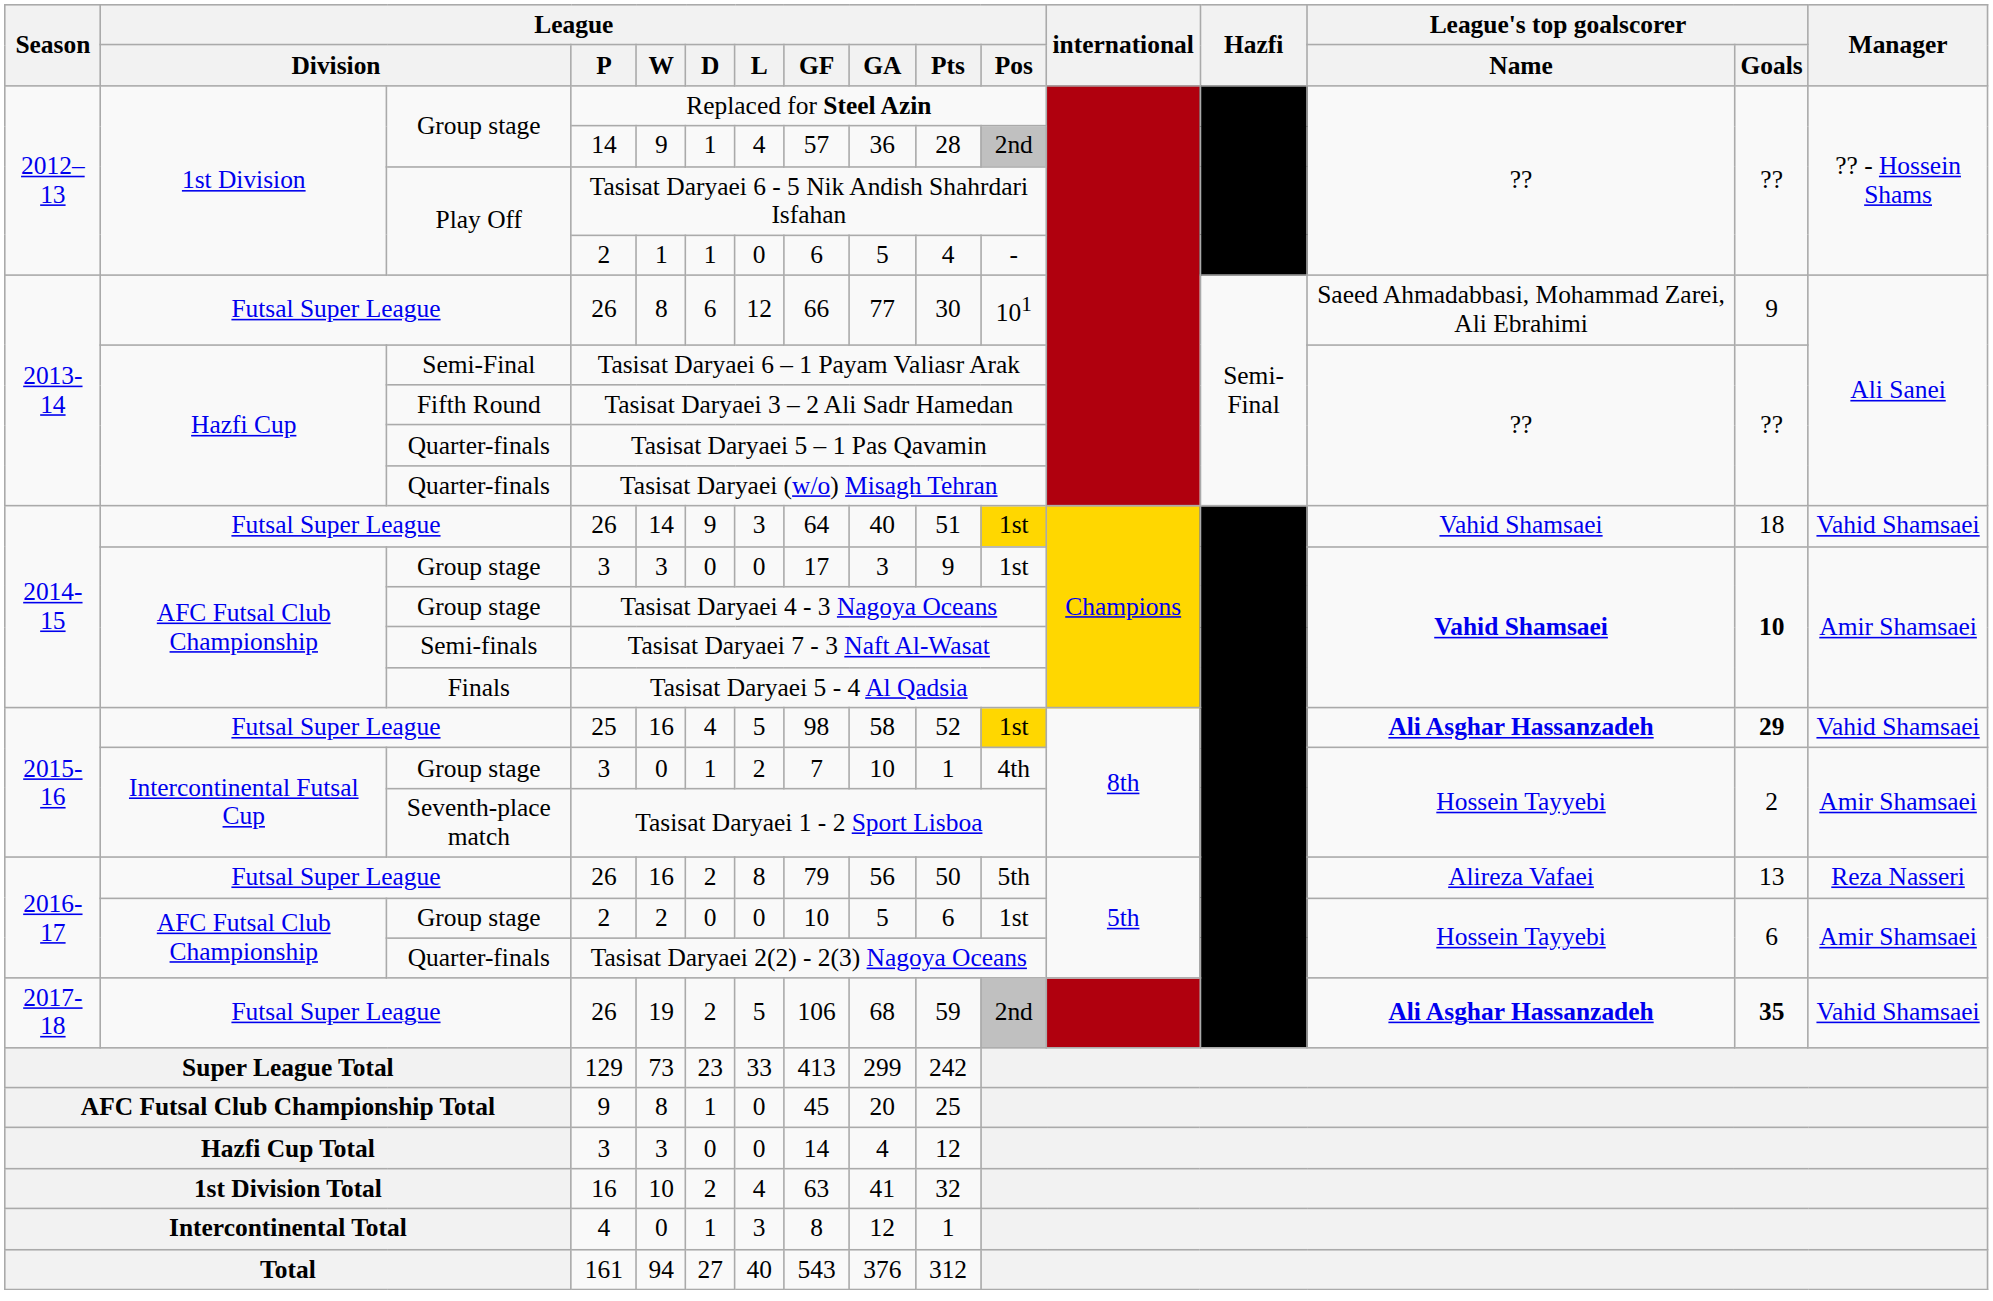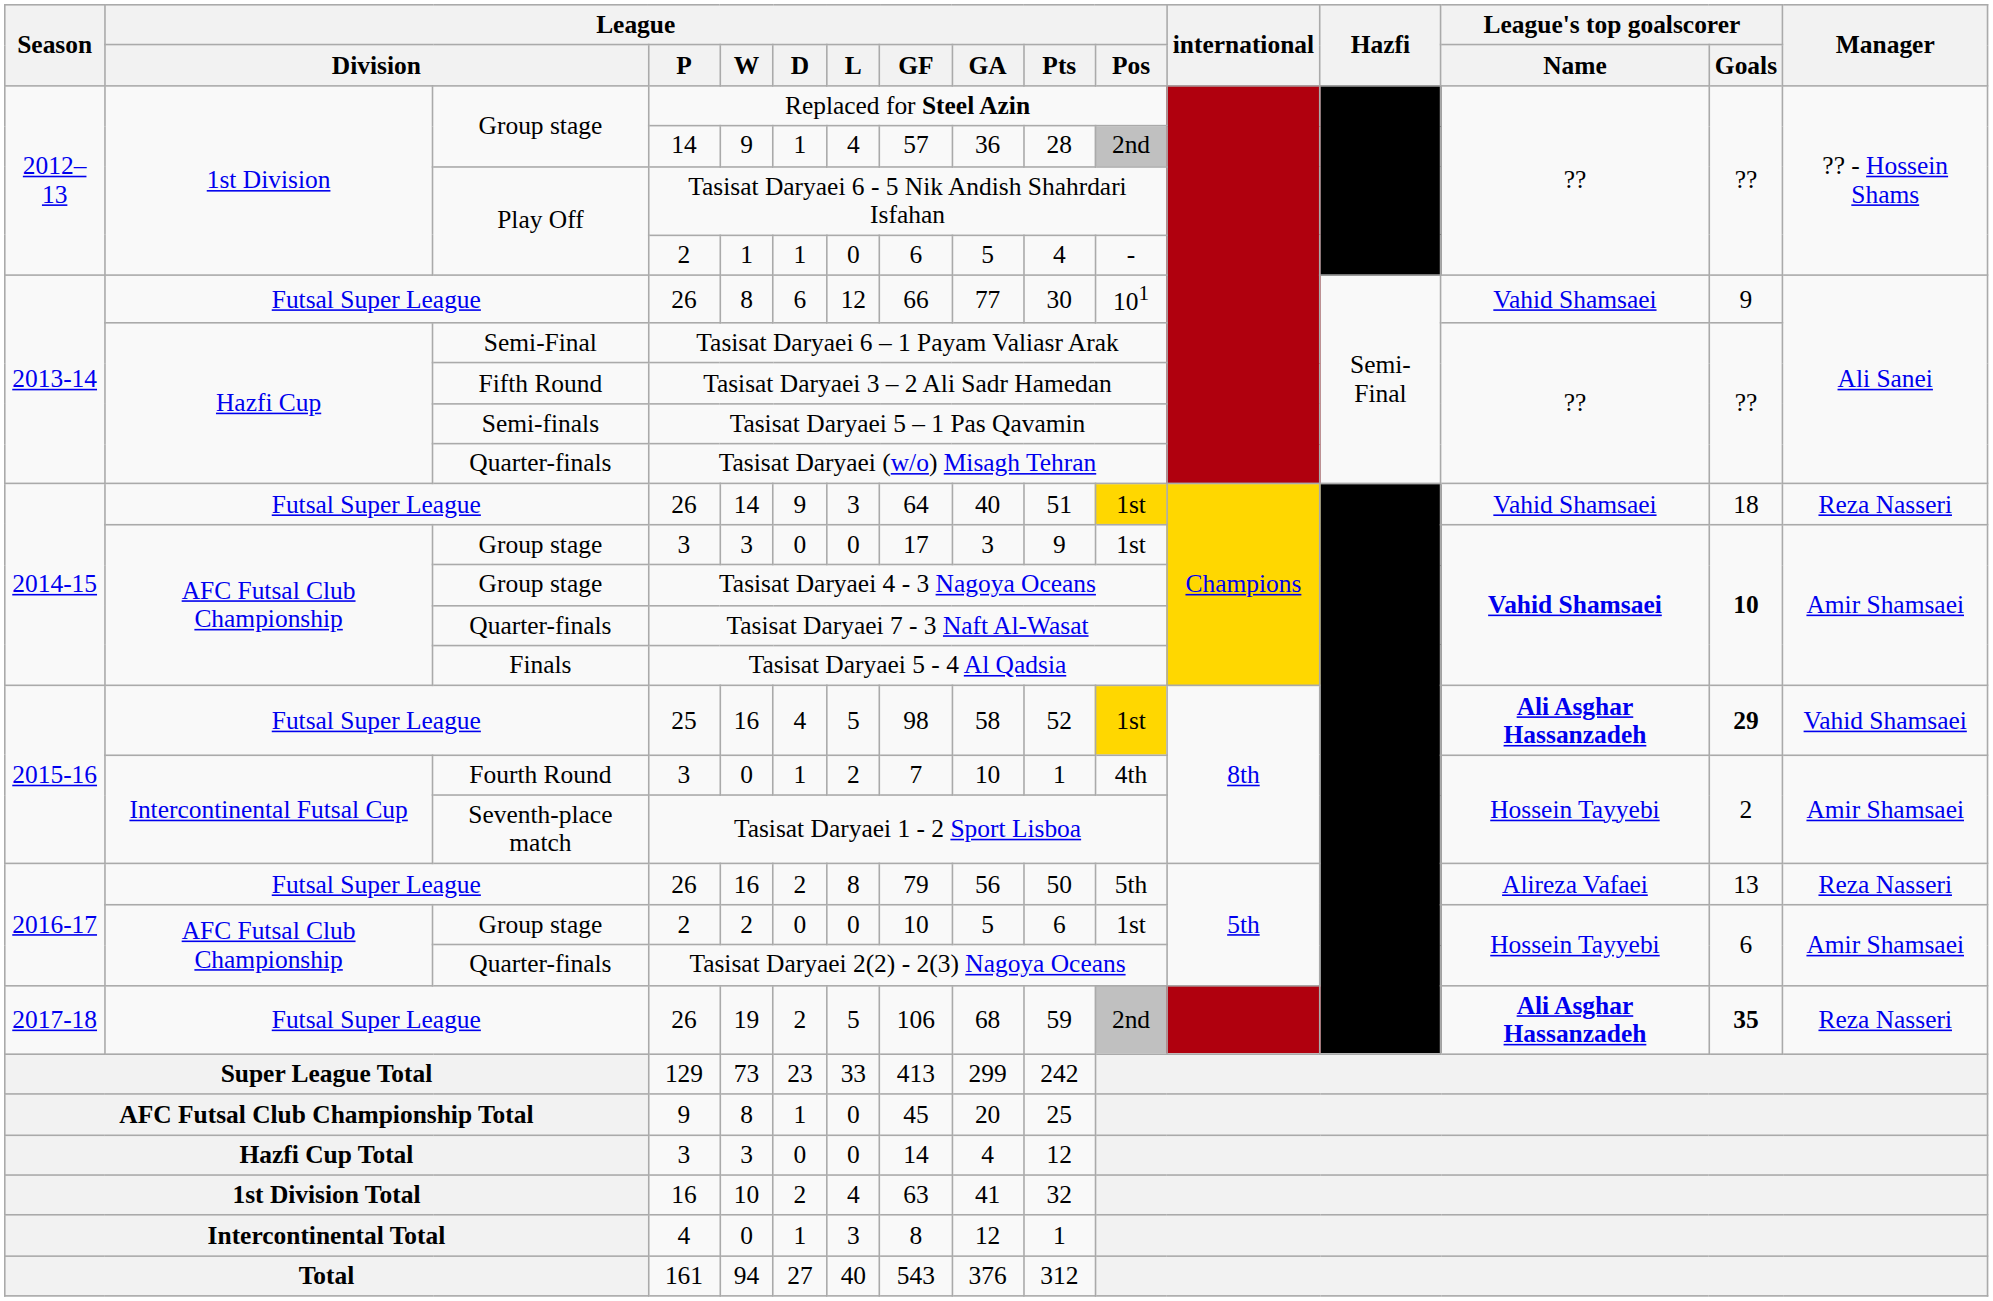 <table class="wikitable" style="text-align: center">
 <tr>
 <th rowspan=2>Season</th>
 <th colspan=10>League</th>
 <th rowspan=2>international</th>
 <th rowspan=2>Hazfi</th>
 <th colspan=2>League's top goalscorer</th>
 <th rowspan=2>Manager</th>
 </tr>
 <tr>
 <th colspan=2>Division</th>
 <th>P</th>
 <th>W</th>
 <th>D</th>
 <th>L</th>
 <th>GF</th>
 <th>GA</th>
 <th>Pts</th>
 <th>Pos</th>
 <th>Name</th>
 <th>Goals</th>
 </tr>
 <tr>
 <td rowspan=4><a href='#'>2012–13</a></td>
 <td rowspan=4 colspan=1><a href='#'>1st Division</a></td>
 <td rowspan=2 colspan=1>Group stage</td>
 <td colspan=8>Replaced for <strong>Steel Azin</strong></td>
 <td rowspan=9 bgcolor=Bronze></td>
 <td rowspan=4 bgcolor=#000000></td>
 <td rowspan=4>??</td>
 <td rowspan=4>??</td>
 <td rowspan=4>?? - <a href='#'>Hossein Shams</a></td>
 </tr>
 <tr>
 <td>14</td>
 <td>9</td>
 <td>1</td>
 <td>4</td>
 <td>57</td>
 <td>36</td>
 <td>28</td>
 <td bgcolor=silver>2nd</td>
 </tr>
 <tr>
 <td rowspan=2 colspan=1>Play Off</td>
 <td colspan=8>Tasisat Daryaei 6 - 5 Nik Andish Shahrdari Isfahan</td>
 </tr>
 <tr>
 <td>2</td>
 <td>1</td>
 <td>1</td>
 <td>0</td>
 <td>6</td>
 <td>5</td>
 <td>4</td>
 <td>-</td>
 </tr>
 <tr>
 <td rowspan=5><a href='#'>2013-14</a></td>
 <td colspan=2><a href='#'>Futsal Super League</a></td>
 <td>26</td>
 <td>8</td>
 <td>6</td>
 <td>12</td>
 <td>66</td>
 <td>77</td>
 <td>30</td>
 <td>10<sup>1</sup></td>
 <td rowspan=5>Semi-Final</td>
-<td>Saeed Ahmadabbasi, Mohammad Zarei, Ali Ebrahimi</td>
+<td><a href='#'>Vahid Shamsaei</a></td>
 <td>9</td>
 <td rowspan=5><a href='#'>Ali Sanei</a></td>
 </tr>
 <tr>
 <td rowspan=4><a href='#'>Hazfi Cup</a></td>
 <td>Semi-Final</td>
 <td colspan=8>Tasisat Daryaei 6 – 1 Payam Valiasr Arak</td>
 <td rowspan=4>??</td>
 <td rowspan=4>??</td>
 </tr>
 <tr>
 <td>Fifth Round</td>
 <td colspan=8>Tasisat Daryaei 3 – 2 Ali Sadr Hamedan</td>
 </tr>
 <tr>
-<td>Quarter-finals</td>
+<td>Semi-finals</td>
 <td colspan=8>Tasisat Daryaei 5 – 1 Pas Qavamin</td>
 </tr>
 <tr>
 <td>Quarter-finals</td>
 <td colspan=8>Tasisat Daryaei (<a href='#'>w/o</a>) <a href='#'>Misagh Tehran</a></td>
 </tr>
 <tr>
 <td rowspan=5><a href='#'>2014-15</a></td>
 <td colspan=2><a href='#'>Futsal Super League</a></td>
 <td>26</td>
 <td>14</td>
 <td>9</td>
 <td>3</td>
 <td>64</td>
 <td>40</td>
 <td>51</td>
 <td bgcolor=gold>1st</td>
 <td rowspan=5 bgcolor=gold><a href='#'>Champions</a></td>
 <td rowspan=12 bgcolor=#000000></td>
 <td><a href='#'>Vahid Shamsaei</a></td>
 <td>18</td>
-<td rowspan=1><a href='#'>Vahid Shamsaei</a></td>
+<td rowspan=1><a href='#'>Reza Nasseri</a></td>
 </tr>
 <tr>
 <td rowspan=4><a href='#'>AFC Futsal Club Championship</a></td>
 <td>Group stage</td>
 <td>3</td>
 <td>3</td>
 <td>0</td>
 <td>0</td>
 <td>17</td>
 <td>3</td>
 <td>9</td>
 <td>1st</td>
 <td rowspan=4><strong><a href='#'>Vahid Shamsaei</a></strong></td>
 <td rowspan=4><strong>10</strong></td>
 <td rowspan=4><a href='#'>Amir Shamsaei</a></td>
 </tr>
 <tr>
 <td>Group stage</td>
 <td colspan=8>Tasisat Daryaei 4 - 3  <a href='#'>Nagoya Oceans</a></td>
 </tr>
 <tr>
-<td>Semi-finals</td>
+<td>Quarter-finals</td>
 <td colspan=8>Tasisat Daryaei 7 - 3  <a href='#'>Naft Al-Wasat</a></td>
 </tr>
 <tr>
 <td>Finals</td>
 <td colspan=8>Tasisat Daryaei 5 - 4  <a href='#'>Al Qadsia</a></td>
 </tr>
 <tr>
 <td rowspan=3><a href='#'>2015-16</a></td>
 <td colspan=2><a href='#'>Futsal Super League</a></td>
 <td>25</td>
 <td>16</td>
 <td>4</td>
 <td>5</td>
 <td>98</td>
 <td>58</td>
 <td>52</td>
 <td bgcolor=gold>1st</td>
 <td rowspan=3><a href='#'>8th</a></td>
 <td><strong><a href='#'>Ali Asghar Hassanzadeh</a></strong></td>
 <td><strong>29</strong></td>
 <td rowspan=1><a href='#'>Vahid Shamsaei</a></td>
 </tr>
 <tr>
 <td rowspan=2><a href='#'>Intercontinental Futsal Cup</a></td>
-<td>Group stage</td>
+<td>Fourth Round</td>
 <td>3</td>
 <td>0</td>
 <td>1</td>
 <td>2</td>
 <td>7</td>
 <td>10</td>
 <td>1</td>
 <td>4th</td>
 <td rowspan=2><a href='#'>Hossein Tayyebi</a></td>
 <td rowspan=2>2</td>
 <td rowspan=2><a href='#'>Amir Shamsaei</a></td>
 </tr>
 <tr>
 <td>Seventh-place match</td>
 <td colspan=8>Tasisat Daryaei 1 - 2  <a href='#'>Sport Lisboa</a></td>
 </tr>
 <tr>
 <td rowspan=3><a href='#'>2016-17</a></td>
 <td colspan=2><a href='#'>Futsal Super League</a></td>
 <td>26</td>
 <td>16</td>
 <td>2</td>
 <td>8</td>
 <td>79</td>
 <td>56</td>
 <td>50</td>
 <td>5th</td>
 <td rowspan=3><a href='#'>5th</a></td>
 <td><a href='#'>Alireza Vafaei</a></td>
 <td>13</td>
 <td rowspan=1><a href='#'>Reza Nasseri</a></td>
 </tr>
 <tr>
 <td rowspan=2><a href='#'>AFC Futsal Club Championship</a></td>
 <td>Group stage</td>
 <td>2</td>
 <td>2</td>
 <td>0</td>
 <td>0</td>
 <td>10</td>
 <td>5</td>
 <td>6</td>
 <td>1st</td>
 <td rowspan=2><a href='#'>Hossein Tayyebi</a></td>
 <td rowspan=2>6</td>
 <td rowspan=2><a href='#'>Amir Shamsaei</a></td>
 </tr>
 <tr>
 <td>Quarter-finals</td>
 <td colspan=8>Tasisat Daryaei 2(2) - 2(3)  <a href='#'>Nagoya Oceans</a></td>
 </tr>
 <tr>
 <td rowspan=1><a href='#'>2017-18</a></td>
 <td colspan=2><a href='#'>Futsal Super League</a></td>
 <td>26</td>
 <td>19</td>
 <td>2</td>
 <td>5</td>
 <td>106</td>
 <td>68</td>
 <td>59</td>
 <td bgcolor=silver>2nd</td>
 <td rowspan=1 bgcolor=Bronze></td>
 <td><strong><a href='#'>Ali Asghar Hassanzadeh</a></strong></td>
 <td><strong>35</strong></td>
-<td rowspan=1><a href='#'>Vahid Shamsaei</a></td>
+<td rowspan=1><a href='#'>Reza Nasseri</a></td>
 </tr>
 <tr>
 <th colspan=3>Super League Total</th>
 <td>129</td>
 <td>73</td>
 <td>23</td>
 <td>33</td>
 <td>413</td>
 <td>299</td>
 <td>242</td>
 <th colspan=6></th>
 </tr>
 <tr>
 <th colspan=3>AFC Futsal Club Championship Total</th>
 <td>9</td>
 <td>8</td>
 <td>1</td>
 <td>0</td>
 <td>45</td>
 <td>20</td>
 <td>25</td>
 <th colspan=6></th>
 </tr>
 <tr>
 <th colspan=3>Hazfi Cup Total</th>
 <td>3</td>
 <td>3</td>
 <td>0</td>
 <td>0</td>
 <td>14</td>
 <td>4</td>
 <td>12</td>
 <th colspan=6></th>
 </tr>
 <tr>
 <th colspan=3>1st Division Total</th>
 <td>16</td>
 <td>10</td>
 <td>2</td>
 <td>4</td>
 <td>63</td>
 <td>41</td>
 <td>32</td>
 <th colspan=6></th>
 </tr>
 <tr>
 <th colspan=3>Intercontinental Total</th>
 <td>4</td>
 <td>0</td>
 <td>1</td>
 <td>3</td>
 <td>8</td>
 <td>12</td>
 <td>1</td>
 <th colspan=6></th>
 </tr>
 <tr>
 <th colspan=3>Total</th>
 <td>161</td>
 <td>94</td>
 <td>27</td>
 <td>40</td>
 <td>543</td>
 <td>376</td>
 <td>312</td>
 <th colspan=6></th>
 </tr>
 </table>
